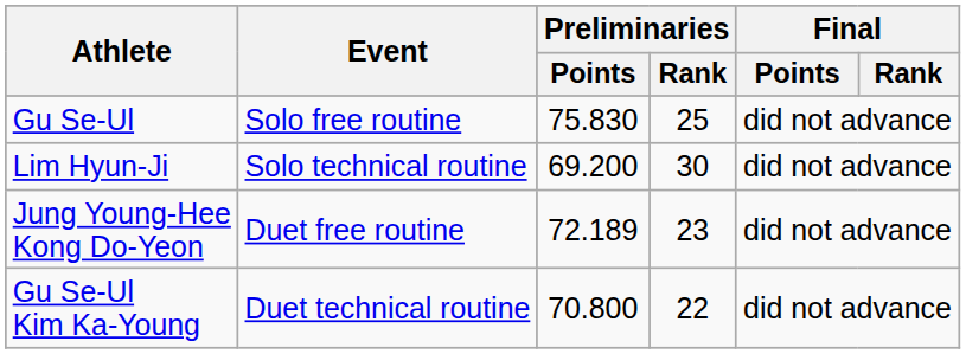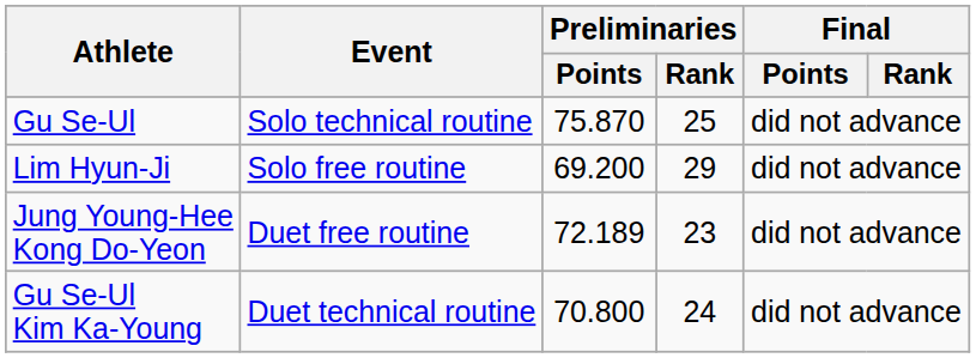 <table class=wikitable style="font-size:90%">
 <tr>
 <th rowspan="2">Athlete</th>
 <th rowspan="2">Event</th>
 <th colspan="2">Preliminaries</th>
 <th colspan="2">Final</th>
 </tr>
 <tr style="font-size:95%">
 <th>Points</th>
 <th>Rank</th>
 <th>Points</th>
 <th>Rank</th>
 </tr>
 <tr align=center>
 <td align=left><a href='#'>Gu Se-Ul</a></td>
-<td align=left><a href='#'>Solo free routine</a></td>
-<td>75.830</td>
+<td align=left><a href='#'>Solo technical routine</a></td>
+<td>75.870</td>
 <td>25</td>
 <td colspan=2>did not advance</td>
 </tr>
 <tr align=center>
 <td align=left><a href='#'>Lim Hyun-Ji</a></td>
-<td align=left><a href='#'>Solo technical routine</a></td>
+<td align=left><a href='#'>Solo free routine</a></td>
 <td>69.200</td>
-<td>30</td>
+<td>29</td>
 <td colspan=2>did not advance</td>
 </tr>
 <tr align=center>
 <td align=left><a href='#'>Jung Young-Hee</a><br><a href='#'>Kong Do-Yeon</a></td>
 <td align=left><a href='#'>Duet free routine</a></td>
 <td>72.189</td>
 <td>23</td>
 <td colspan=2>did not advance</td>
 </tr>
 <tr align=center>
 <td align=left><a href='#'>Gu Se-Ul</a><br><a href='#'>Kim Ka-Young</a></td>
 <td align=left><a href='#'>Duet technical routine</a></td>
 <td>70.800</td>
-<td>22</td>
+<td>24</td>
 <td colspan=2>did not advance</td>
 </tr>
 </table>
